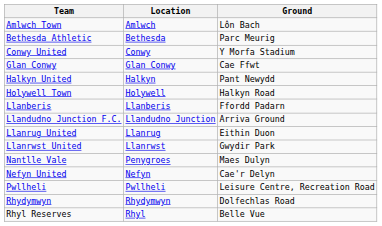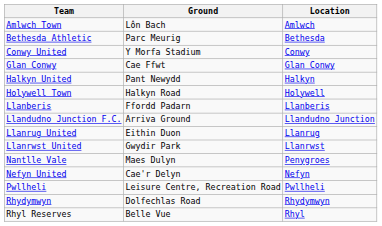 <table class="wikitable sortable">
 <tr>
 <th>Team</th>
+<th>Ground</th>
 <th>Location</th>
-<th>Ground</th>
 </tr>
 <tr>
 <td><a href='#'>Amlwch Town</a></td>
+<td>Lôn Bach</td>
 <td><a href='#'>Amlwch</a></td>
-<td>Lôn Bach</td>
 </tr>
 <tr>
 <td><a href='#'>Bethesda Athletic</a></td>
+<td>Parc Meurig</td>
 <td><a href='#'>Bethesda</a></td>
-<td>Parc Meurig</td>
 </tr>
 <tr>
 <td><a href='#'>Conwy United</a></td>
+<td>Y Morfa Stadium</td>
 <td><a href='#'>Conwy</a></td>
-<td>Y Morfa Stadium</td>
 </tr>
 <tr>
 <td><a href='#'>Glan Conwy</a></td>
+<td>Cae Ffwt</td>
 <td><a href='#'>Glan Conwy</a></td>
-<td>Cae Ffwt</td>
 </tr>
 <tr>
 <td><a href='#'>Halkyn United</a></td>
+<td>Pant Newydd</td>
 <td><a href='#'>Halkyn</a></td>
-<td>Pant Newydd</td>
 </tr>
 <tr>
 <td><a href='#'>Holywell Town</a></td>
+<td>Halkyn Road</td>
 <td><a href='#'>Holywell</a></td>
-<td>Halkyn Road</td>
 </tr>
 <tr>
 <td><a href='#'>Llanberis</a></td>
+<td>Ffordd Padarn</td>
 <td><a href='#'>Llanberis</a></td>
-<td>Ffordd Padarn</td>
 </tr>
 <tr>
 <td><a href='#'>Llandudno Junction F.C.</a></td>
+<td>Arriva Ground</td>
 <td><a href='#'>Llandudno Junction</a></td>
-<td>Arriva Ground</td>
 </tr>
 <tr>
 <td><a href='#'>Llanrug United</a></td>
+<td>Eithin Duon</td>
 <td><a href='#'>Llanrug</a></td>
-<td>Eithin Duon</td>
 </tr>
 <tr>
 <td><a href='#'>Llanrwst United</a></td>
+<td>Gwydir Park</td>
 <td><a href='#'>Llanrwst</a></td>
-<td>Gwydir Park</td>
 </tr>
 <tr>
 <td><a href='#'>Nantlle Vale</a></td>
+<td>Maes Dulyn</td>
 <td><a href='#'>Penygroes</a></td>
-<td>Maes Dulyn</td>
 </tr>
 <tr>
 <td><a href='#'>Nefyn United</a></td>
+<td>Cae'r Delyn</td>
 <td><a href='#'>Nefyn</a></td>
-<td>Cae'r Delyn</td>
 </tr>
 <tr>
 <td><a href='#'>Pwllheli</a></td>
+<td>Leisure Centre, Recreation Road</td>
 <td><a href='#'>Pwllheli</a></td>
-<td>Leisure Centre, Recreation Road</td>
 </tr>
 <tr>
 <td><a href='#'>Rhydymwyn</a></td>
+<td>Dolfechlas Road</td>
 <td><a href='#'>Rhydymwyn</a></td>
-<td>Dolfechlas Road</td>
 </tr>
 <tr>
 <td>Rhyl Reserves</td>
+<td>Belle Vue</td>
 <td><a href='#'>Rhyl</a></td>
-<td>Belle Vue</td>
 </tr>
 </table>
